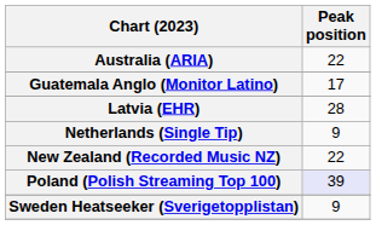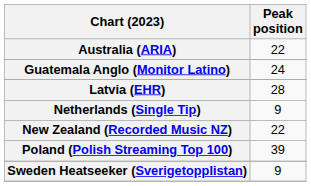 <table class="wikitable sortable plainrowheaders" style="text-align:center">
 <tr>
 <th scope="col">Chart (2023)</th>
 <th scope="col">Peak<br>position</th>
 </tr>
 <tr>
 <th scope="row">Australia (<a href='#'>ARIA</a>)</th>
 <td>22</td>
 </tr>
 <tr>
 </tr>
 <tr>
 </tr>
 <tr>
 </tr>
 <tr>
 </tr>
 <tr>
 </tr>
 <tr>
 </tr>
 <tr>
 <th scope="row">Guatemala Anglo (<a href='#'>Monitor Latino</a>)</th>
-<td>17</td>
+<td>24</td>
 </tr>
 <tr>
 </tr>
 <tr>
 <th scope="row">Latvia (<a href='#'>EHR</a>)</th>
 <td>28</td>
 </tr>
 <tr>
 <th scope="row">Netherlands (<a href='#'>Single Tip</a>)</th>
 <td>9</td>
 </tr>
 <tr>
 <th scope="row">New Zealand (<a href='#'>Recorded Music NZ</a>)</th>
 <td>22</td>
 </tr>
 <tr>
 <th scope="row">Poland (<a href='#'>Polish Streaming Top 100</a>)</th>
-<td style="background: lavender;">39</td>
+<td>39</td>
 </tr>
 <tr>
 </tr>
 <tr>
 <th scope="row">Sweden Heatseeker (<a href='#'>Sverigetopplistan</a>)</th>
 <td>9</td>
 </tr>
 <tr>
 </tr>
 <tr>
 </tr>
 <tr>
 </tr>
 <tr>
 </tr>
 </table>
